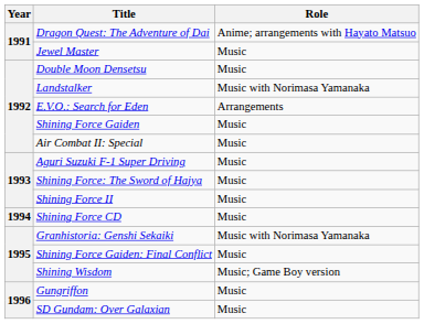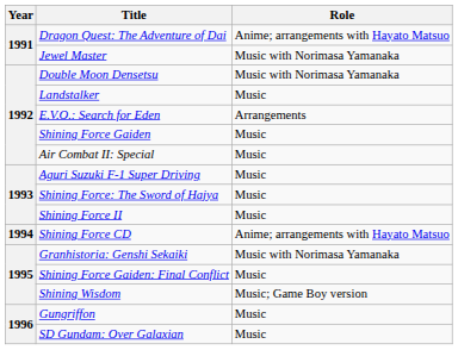 <table class="wikitable sortable" width="auto">
 <tr>
 <th>Year</th>
 <th>Title</th>
 <th>Role</th>
 </tr>
 <tr>
 <th rowspan="2">1991</th>
 <td><em><a href='#'>Dragon Quest: The Adventure of Dai</a></em></td>
 <td>Anime; arrangements with <a href='#'>Hayato Matsuo</a></td>
 </tr>
 <tr>
 <td><em><a href='#'>Jewel Master</a></em></td>
-<td>Music</td>
+<td>Music with Norimasa Yamanaka</td>
 </tr>
 <tr>
 <th rowspan="5">1992</th>
 <td><em><a href='#'>Double Moon Densetsu</a></em></td>
-<td>Music</td>
+<td>Music with Norimasa Yamanaka</td>
 </tr>
 <tr>
 <td><em><a href='#'>Landstalker</a></em></td>
-<td>Music with Norimasa Yamanaka</td>
+<td>Music</td>
 </tr>
 <tr>
 <td><em><a href='#'>E.V.O.: Search for Eden</a></em></td>
 <td>Arrangements</td>
 </tr>
 <tr>
 <td><em><a href='#'>Shining Force Gaiden</a></em></td>
 <td>Music</td>
 </tr>
 <tr>
 <td><em>Air Combat II: Special</em></td>
 <td>Music</td>
 </tr>
 <tr>
 <th rowspan="3">1993</th>
 <td><em><a href='#'>Aguri Suzuki F-1 Super Driving</a></em></td>
 <td>Music</td>
 </tr>
 <tr>
 <td><em><a href='#'>Shining Force: The Sword of Hajya</a></em></td>
 <td>Music</td>
 </tr>
 <tr>
 <td><em><a href='#'>Shining Force II</a></em></td>
 <td>Music</td>
 </tr>
 <tr>
 <th>1994</th>
 <td><em><a href='#'>Shining Force CD</a></em></td>
-<td>Music</td>
+<td>Anime; arrangements with <a href='#'>Hayato Matsuo</a></td>
 </tr>
 <tr>
 <th rowspan="3">1995</th>
 <td><em><a href='#'>Granhistoria: Genshi Sekaiki</a></em></td>
 <td>Music with Norimasa Yamanaka</td>
 </tr>
 <tr>
 <td><em><a href='#'>Shining Force Gaiden: Final Conflict</a></em></td>
 <td>Music</td>
 </tr>
 <tr>
 <td><em><a href='#'>Shining Wisdom</a></em></td>
 <td>Music; Game Boy version</td>
 </tr>
 <tr>
 <th rowspan="2">1996</th>
 <td><em><a href='#'>Gungriffon</a></em></td>
 <td>Music</td>
 </tr>
 <tr>
 <td><em><a href='#'>SD Gundam: Over Galaxian</a></em></td>
 <td>Music</td>
 </tr>
 </table>
